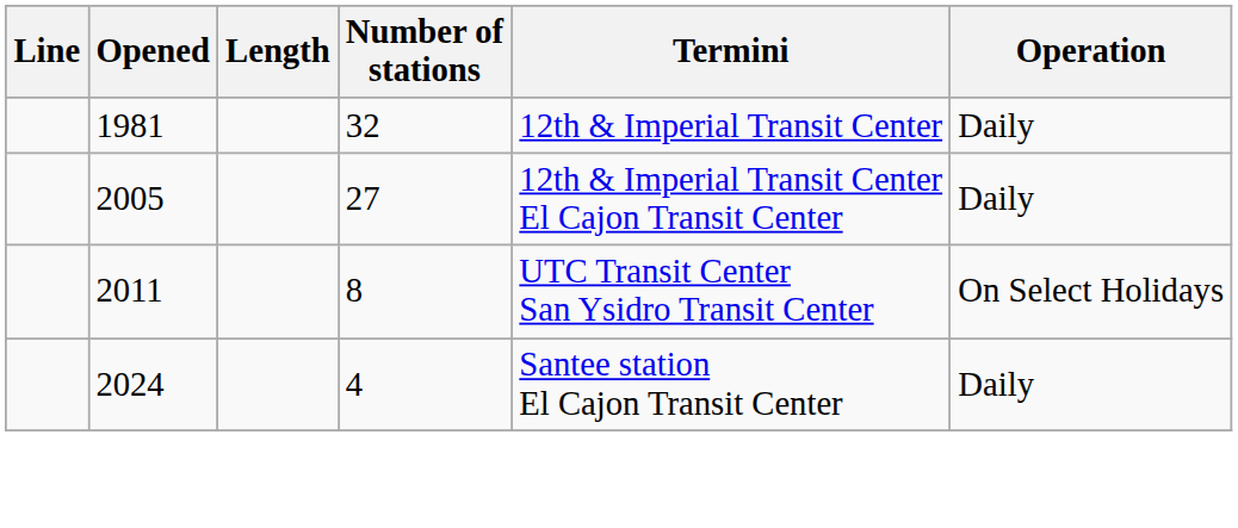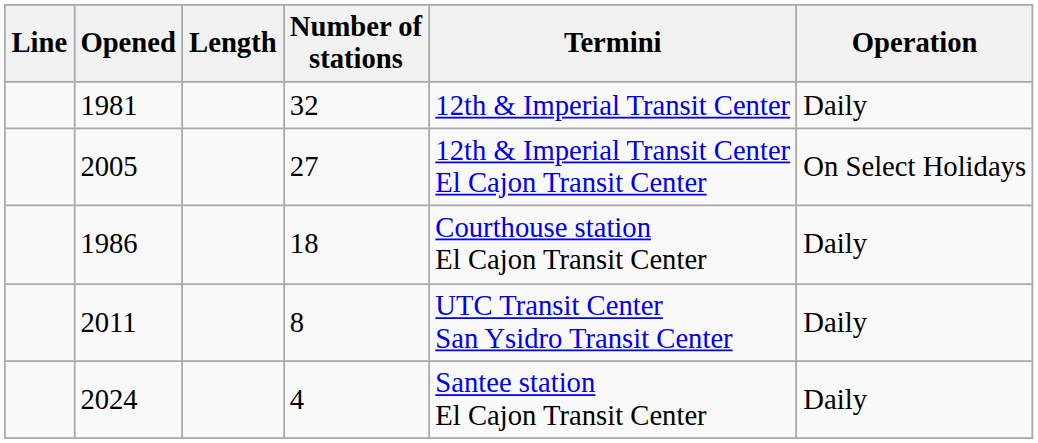 <table class="wikitable sortable">
 <tr>
 <th>Line</th>
 <th>Opened</th>
 <th>Length</th>
 <th>Number of<br>stations</th>
 <th class="unsortable">Termini</th>
 <th class="unsortable">Operation</th>
 </tr>
 <tr>
 <td><strong></strong></td>
 <td>1981</td>
 <td></td>
 <td>32</td>
 <td><a href='#'>12th & Imperial Transit Center</a></td>
 <td>Daily</td>
 </tr>
 <tr>
 <td><strong></strong></td>
 <td>2005</td>
 <td></td>
 <td>27</td>
 <td><a href='#'>12th & Imperial Transit Center</a><br><a href='#'>El Cajon Transit Center</a></td>
+<td>On Select Holidays</td>
+</tr>
+<tr>
+<td></td>
+<td>1986</td>
+<td></td>
+<td>18</td>
+<td><a href='#'>Courthouse station</a><br>El Cajon Transit Center</td>
 <td>Daily</td>
 </tr>
 <tr>
 <td><strong></strong></td>
 <td>2011</td>
 <td></td>
 <td>8</td>
 <td><a href='#'>UTC Transit Center</a><br><a href='#'>San Ysidro Transit Center</a></td>
-<td>On Select Holidays</td>
+<td>Daily</td>
 </tr>
 <tr>
 <td><strong></strong></td>
 <td>2024</td>
 <td></td>
 <td>4</td>
 <td><a href='#'>Santee station</a><br>El Cajon Transit Center</td>
 <td>Daily</td>
 </tr>
 </table>
